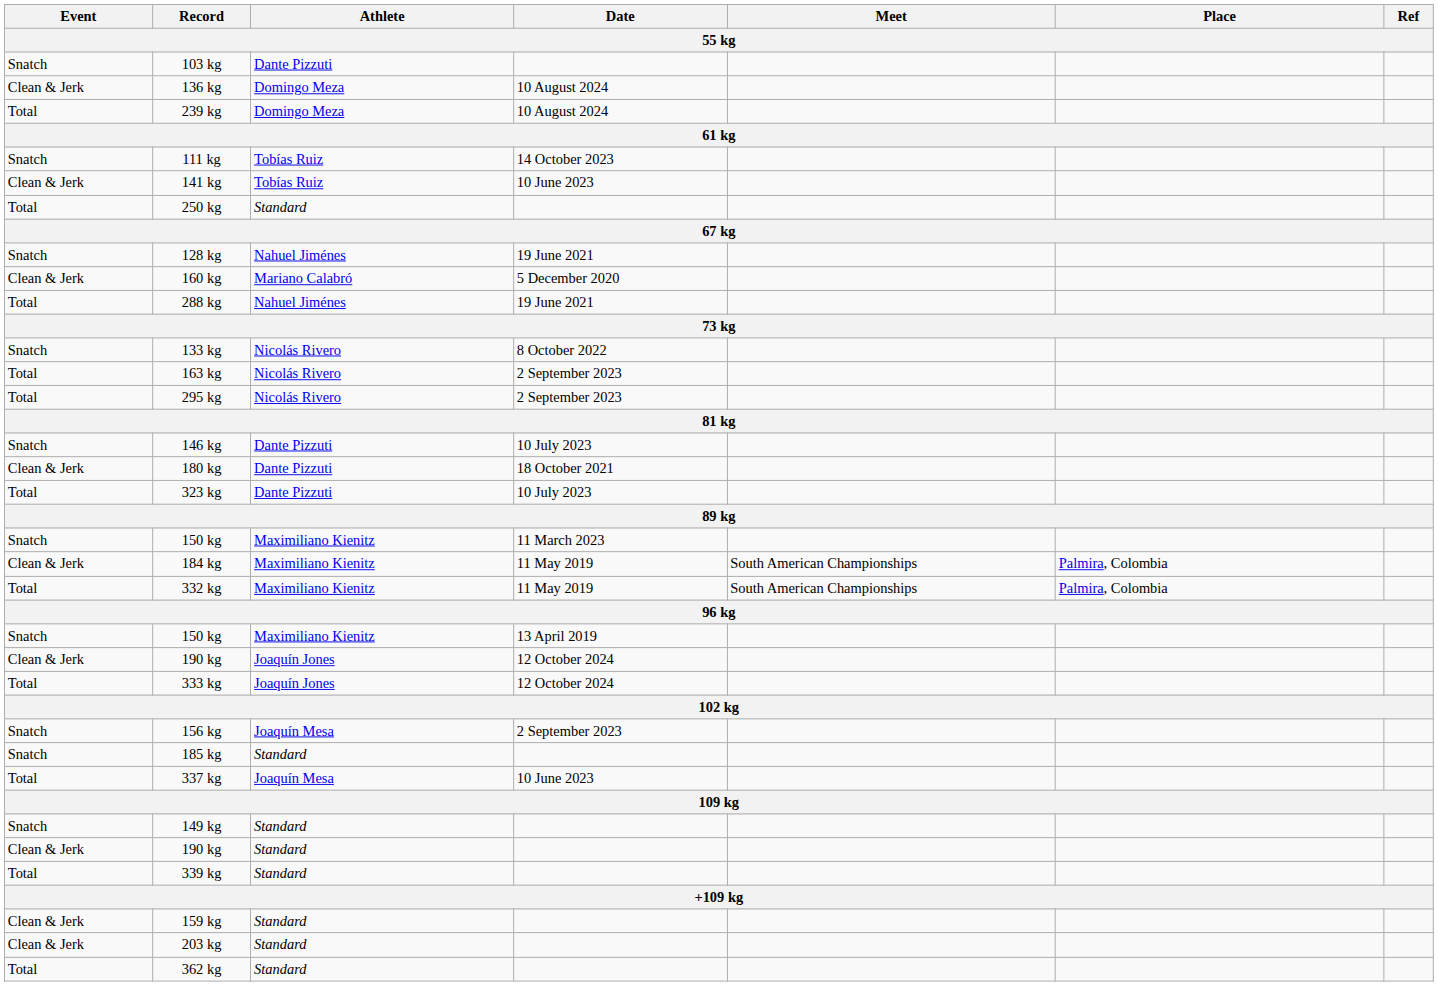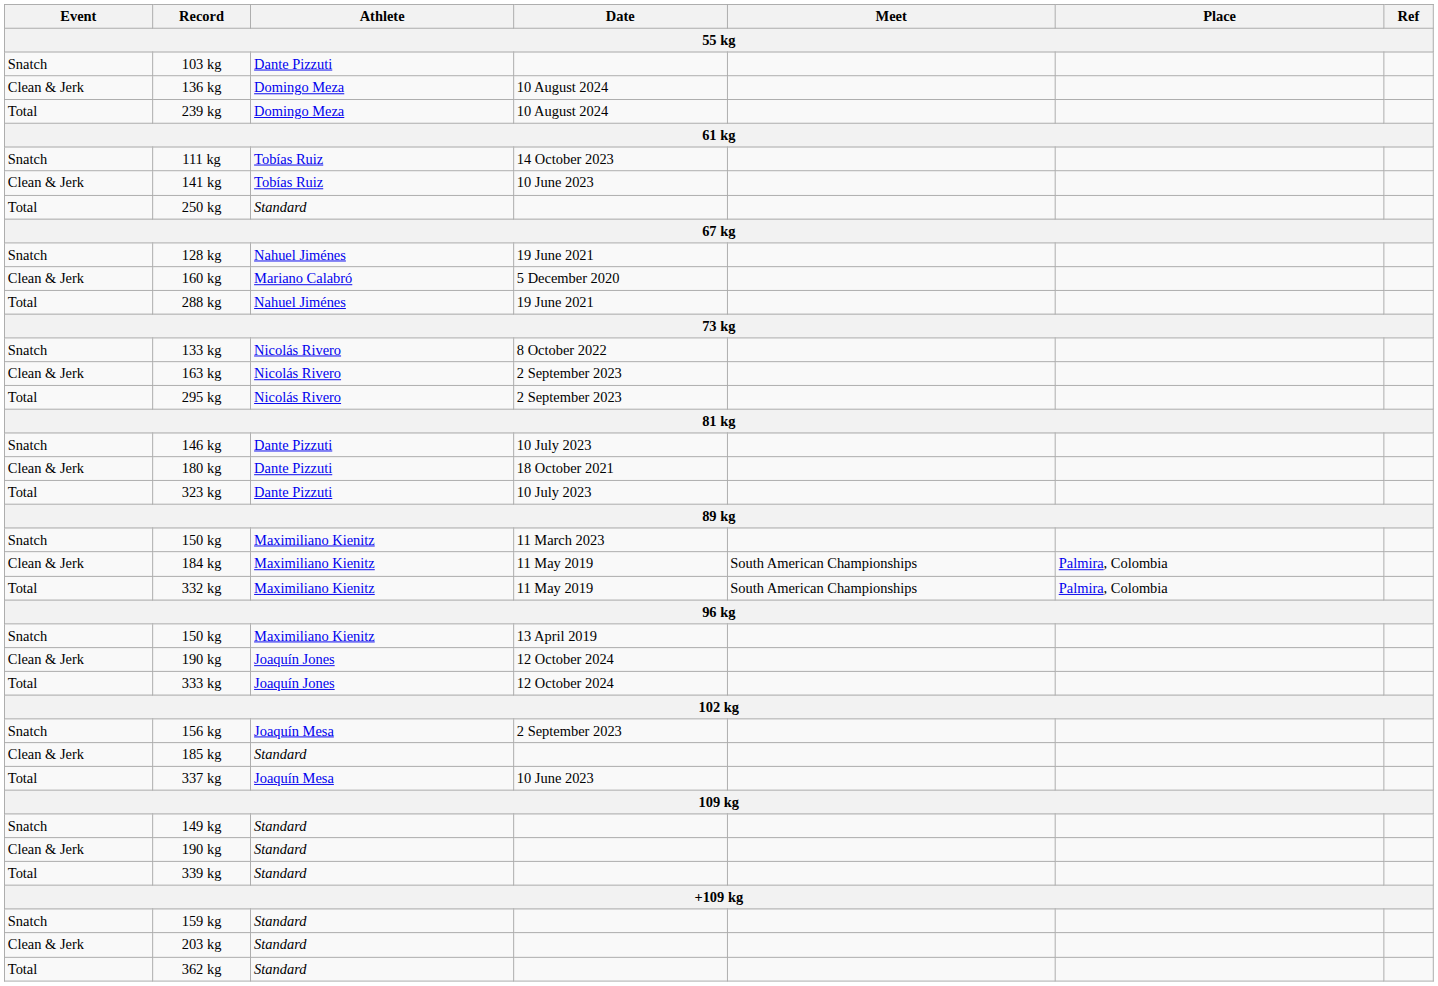 <table class="wikitable" style="font-size:95%; width: 95%;">
 <tr>
 <th width=9%>Event</th>
 <th width=6%>Record</th>
 <th width=16%>Athlete</th>
 <th width=13%>Date</th>
 <th width=20%>Meet</th>
 <th width=20%>Place</th>
 <th width=3%>Ref</th>
 </tr>
 <tr bgcolor="#DDDDDD">
 <th colspan="7">55 kg</th>
 </tr>
 <tr>
 <td>Snatch</td>
 <td align="center">103 kg</td>
 <td><a href='#'>Dante Pizzuti</a></td>
 <td></td>
 <td></td>
 <td></td>
 <td></td>
 </tr>
 <tr>
 <td>Clean & Jerk</td>
 <td align="center">136 kg</td>
 <td><a href='#'>Domingo Meza</a></td>
 <td>10 August 2024</td>
 <td></td>
 <td></td>
 <td></td>
 </tr>
 <tr>
 <td>Total</td>
 <td align="center">239 kg</td>
 <td><a href='#'>Domingo Meza</a></td>
 <td>10 August 2024</td>
 <td></td>
 <td></td>
 <td></td>
 </tr>
 <tr bgcolor="#DDDDDD">
 <th colspan="7">61 kg</th>
 </tr>
 <tr>
 <td>Snatch</td>
 <td align="center">111 kg</td>
 <td><a href='#'>Tobías Ruiz</a></td>
 <td>14 October 2023</td>
 <td></td>
 <td></td>
 <td></td>
 </tr>
 <tr>
 <td>Clean & Jerk</td>
 <td align="center">141 kg</td>
 <td><a href='#'>Tobías Ruiz</a></td>
 <td>10 June 2023</td>
 <td></td>
 <td></td>
 <td></td>
 </tr>
 <tr>
 <td>Total</td>
 <td align="center">250 kg</td>
 <td><em>Standard</em></td>
 <td></td>
 <td></td>
 <td></td>
 <td></td>
 </tr>
 <tr bgcolor="#DDDDDD">
 <th colspan="7">67 kg</th>
 </tr>
 <tr>
 <td>Snatch</td>
 <td align="center">128 kg</td>
 <td><a href='#'>Nahuel Jiménes</a></td>
 <td>19 June 2021</td>
 <td></td>
 <td></td>
 <td></td>
 </tr>
 <tr>
 <td>Clean & Jerk</td>
 <td align="center">160 kg</td>
 <td><a href='#'>Mariano Calabró</a></td>
 <td>5 December 2020</td>
 <td></td>
 <td></td>
 <td></td>
 </tr>
 <tr>
 <td>Total</td>
 <td align="center">288 kg</td>
 <td><a href='#'>Nahuel Jiménes</a></td>
 <td>19 June 2021</td>
 <td></td>
 <td></td>
 <td></td>
 </tr>
 <tr bgcolor="#DDDDDD">
 <th colspan="7">73 kg</th>
 </tr>
 <tr>
 <td>Snatch</td>
 <td align="center">133 kg</td>
 <td><a href='#'>Nicolás Rivero</a></td>
 <td>8 October 2022</td>
 <td></td>
 <td></td>
 <td></td>
 </tr>
 <tr>
-<td>Total</td>
+<td>Clean & Jerk</td>
 <td align="center">163 kg</td>
 <td><a href='#'>Nicolás Rivero</a></td>
 <td>2 September 2023</td>
 <td></td>
 <td></td>
 <td></td>
 </tr>
 <tr>
 <td>Total</td>
 <td align="center">295 kg</td>
 <td><a href='#'>Nicolás Rivero</a></td>
 <td>2 September 2023</td>
 <td></td>
 <td></td>
 <td></td>
 </tr>
 <tr bgcolor="#DDDDDD">
 <th colspan="7">81 kg</th>
 </tr>
 <tr>
 <td>Snatch</td>
 <td align="center">146 kg</td>
 <td><a href='#'>Dante Pizzuti</a></td>
 <td>10 July 2023</td>
 <td></td>
 <td></td>
 <td></td>
 </tr>
 <tr>
 <td>Clean & Jerk</td>
 <td align="center">180 kg</td>
 <td><a href='#'>Dante Pizzuti</a></td>
 <td>18 October 2021</td>
 <td></td>
 <td></td>
 <td></td>
 </tr>
 <tr>
 <td>Total</td>
 <td align="center">323 kg</td>
 <td><a href='#'>Dante Pizzuti</a></td>
 <td>10 July 2023</td>
 <td></td>
 <td></td>
 <td></td>
 </tr>
 <tr bgcolor="#DDDDDD">
 <th colspan="7">89 kg</th>
 </tr>
 <tr>
 <td>Snatch</td>
 <td align="center">150 kg</td>
 <td><a href='#'>Maximiliano Kienitz</a></td>
 <td>11 March 2023</td>
 <td></td>
 <td></td>
 <td></td>
 </tr>
 <tr>
 <td>Clean & Jerk</td>
 <td align="center">184 kg</td>
 <td><a href='#'>Maximiliano Kienitz</a></td>
 <td>11 May 2019</td>
 <td>South American Championships</td>
 <td><a href='#'>Palmira</a>, Colombia</td>
 <td></td>
 </tr>
 <tr>
 <td>Total</td>
 <td align="center">332 kg</td>
 <td><a href='#'>Maximiliano Kienitz</a></td>
 <td>11 May 2019</td>
 <td>South American Championships</td>
 <td><a href='#'>Palmira</a>, Colombia</td>
 <td></td>
 </tr>
 <tr bgcolor="#DDDDDD">
 <th colspan="7">96 kg</th>
 </tr>
 <tr>
 <td>Snatch</td>
 <td align="center">150 kg</td>
 <td><a href='#'>Maximiliano Kienitz</a></td>
 <td>13 April 2019</td>
 <td></td>
 <td></td>
 <td></td>
 </tr>
 <tr>
 <td>Clean & Jerk</td>
 <td align="center">190 kg</td>
 <td><a href='#'>Joaquín Jones</a></td>
 <td>12 October 2024</td>
 <td></td>
 <td></td>
 <td></td>
 </tr>
 <tr>
 <td>Total</td>
 <td align="center">333 kg</td>
 <td><a href='#'>Joaquín Jones</a></td>
 <td>12 October 2024</td>
 <td></td>
 <td></td>
 <td></td>
 </tr>
 <tr bgcolor="#DDDDDD">
 <th colspan="7">102 kg</th>
 </tr>
 <tr>
 <td>Snatch</td>
 <td align="center">156 kg</td>
 <td><a href='#'>Joaquín Mesa</a></td>
 <td>2 September 2023</td>
 <td></td>
 <td></td>
 <td></td>
 </tr>
 <tr>
-<td>Snatch</td>
+<td>Clean & Jerk</td>
 <td align="center">185 kg</td>
 <td><em>Standard</em></td>
 <td></td>
 <td></td>
 <td></td>
 <td></td>
 </tr>
 <tr>
 <td>Total</td>
 <td align="center">337 kg</td>
 <td><a href='#'>Joaquín Mesa</a></td>
 <td>10 June 2023</td>
 <td></td>
 <td></td>
 <td></td>
 </tr>
 <tr bgcolor="#DDDDDD">
 <th colspan="7">109 kg</th>
 </tr>
 <tr>
 <td>Snatch</td>
 <td align="center">149 kg</td>
 <td><em>Standard</em></td>
 <td></td>
 <td></td>
 <td></td>
 <td></td>
 </tr>
 <tr>
 <td>Clean & Jerk</td>
 <td align="center">190 kg</td>
 <td><em>Standard</em></td>
 <td></td>
 <td></td>
 <td></td>
 <td></td>
 </tr>
 <tr>
 <td>Total</td>
 <td align="center">339 kg</td>
 <td><em>Standard</em></td>
 <td></td>
 <td></td>
 <td></td>
 <td></td>
 </tr>
 <tr bgcolor="#DDDDDD">
 <th colspan="7">+109 kg</th>
 </tr>
 <tr>
-<td>Clean & Jerk</td>
+<td>Snatch</td>
 <td align="center">159 kg</td>
 <td><em>Standard</em></td>
 <td></td>
 <td></td>
 <td></td>
 <td></td>
 </tr>
 <tr>
 <td>Clean & Jerk</td>
 <td align="center">203 kg</td>
 <td><em>Standard</em></td>
 <td></td>
 <td></td>
 <td></td>
 <td></td>
 </tr>
 <tr>
 <td>Total</td>
 <td align="center">362 kg</td>
 <td><em>Standard</em></td>
 <td></td>
 <td></td>
 <td></td>
 <td></td>
 </tr>
 </table>
